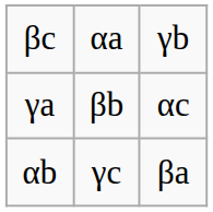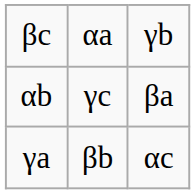 <table class="wikitable" style="margin-left:auto;margin-right:auto;text-align:center;width:6em;height:6em;table-layout:fixed;">
 <tr>
 <td>βc</td>
 <td>αa</td>
 <td>γb</td>
 </tr>
 <tr>
+<td>αb</td>
+<td>γc</td>
+<td>βa</td>
+</tr>
+<tr>
 <td>γa</td>
 <td>βb</td>
 <td>αc</td>
 </tr>
-<tr>
-<td>αb</td>
-<td>γc</td>
-<td>βa</td>
-</tr>
 </table>
